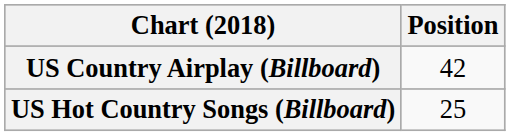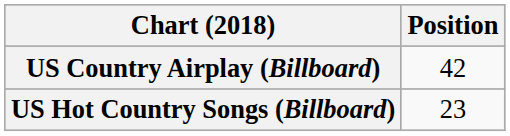 <table class="wikitable sortable plainrowheaders" style="text-align:center">
 <tr>
 <th scope="col">Chart (2018)</th>
 <th scope="col">Position</th>
 </tr>
 <tr>
 <th scope="row">US Country Airplay (<em>Billboard</em>)</th>
 <td>42</td>
 </tr>
 <tr>
 <th scope="row">US Hot Country Songs (<em>Billboard</em>)</th>
-<td>25</td>
+<td>23</td>
 </tr>
 </table>
